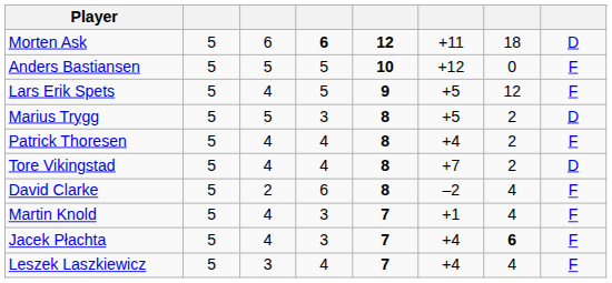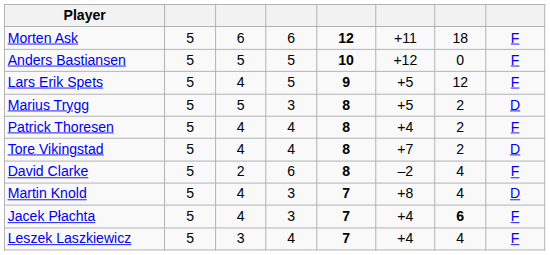 <table class="wikitable sortable" style="text-align:center;">
 <tr>
 <th width="175px">Player</th>
 <th width="50px"></th>
 <th width="50px"></th>
 <th width="50px"></th>
 <th width="60px"></th>
 <th width="60px"></th>
 <th width="50px"></th>
 <th width="60px"></th>
 </tr>
 <tr>
 <td align=left> <a href='#'>Morten Ask</a></td>
 <td>5</td>
 <td>6</td>
-<td><strong>6</strong></td>
+<td>6</td>
 <td><strong>12</strong></td>
 <td>+11</td>
 <td>18</td>
-<td><a href='#'>D</a></td>
+<td><a href='#'>F</a></td>
 </tr>
 <tr>
 <td align=left> <a href='#'>Anders Bastiansen</a></td>
 <td>5</td>
 <td>5</td>
 <td>5</td>
 <td><strong>10</strong></td>
 <td>+12</td>
 <td>0</td>
 <td><a href='#'>F</a></td>
 </tr>
 <tr>
 <td align=left> <a href='#'>Lars Erik Spets</a></td>
 <td>5</td>
 <td>4</td>
 <td>5</td>
 <td><strong>9</strong></td>
 <td>+5</td>
 <td>12</td>
 <td><a href='#'>F</a></td>
 </tr>
 <tr>
 <td align=left> <a href='#'>Marius Trygg</a></td>
 <td>5</td>
 <td>5</td>
 <td>3</td>
 <td><strong>8</strong></td>
 <td>+5</td>
 <td>2</td>
 <td><a href='#'>D</a></td>
 </tr>
 <tr>
 <td align=left> <a href='#'>Patrick Thoresen</a></td>
 <td>5</td>
 <td>4</td>
 <td>4</td>
 <td><strong>8</strong></td>
 <td>+4</td>
 <td>2</td>
 <td><a href='#'>F</a></td>
 </tr>
 <tr>
 <td align=left> <a href='#'>Tore Vikingstad</a></td>
 <td>5</td>
 <td>4</td>
 <td>4</td>
 <td><strong>8</strong></td>
 <td>+7</td>
 <td>2</td>
 <td><a href='#'>D</a></td>
 </tr>
 <tr>
 <td align=left> <a href='#'>David Clarke</a></td>
 <td>5</td>
 <td>2</td>
 <td>6</td>
 <td><strong>8</strong></td>
 <td>–2</td>
 <td>4</td>
 <td><a href='#'>F</a></td>
 </tr>
 <tr>
 <td align=left> <a href='#'>Martin Knold</a></td>
 <td>5</td>
 <td>4</td>
 <td>3</td>
 <td><strong>7</strong></td>
-<td>+1</td>
+<td>+8</td>
 <td>4</td>
-<td><a href='#'>F</a></td>
+<td><a href='#'>D</a></td>
 </tr>
 <tr>
 <td align=left> <a href='#'>Jacek Płachta</a></td>
 <td>5</td>
 <td>4</td>
 <td>3</td>
 <td><strong>7</strong></td>
 <td>+4</td>
 <td><strong>6</strong></td>
 <td><a href='#'>F</a></td>
 </tr>
 <tr>
 <td align=left> <a href='#'>Leszek Laszkiewicz</a></td>
 <td>5</td>
 <td>3</td>
 <td>4</td>
 <td><strong>7</strong></td>
 <td>+4</td>
 <td>4</td>
 <td><a href='#'>F</a></td>
 </tr>
 </table>
